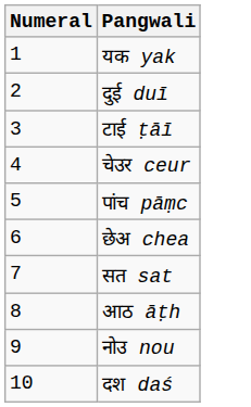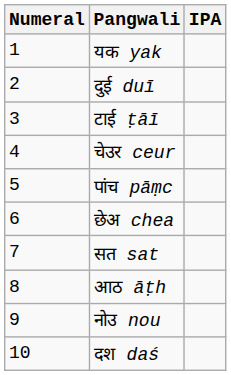 <table class="wikitable">
 <tr>
 <th>Numeral</th>
 <th>Pangwali</th>
+<th>IPA</th>
 </tr>
 <tr>
 <td>1</td>
 <td>यक <em>yak</em></td>
+<td></td>
 </tr>
 <tr>
 <td>2</td>
 <td>दुई <em>duī</em></td>
+<td></td>
 </tr>
 <tr>
 <td>3</td>
 <td>टाई <em>ṭāī</em></td>
+<td></td>
 </tr>
 <tr>
 <td>4</td>
 <td>चेउर <em>ceur</em></td>
+<td></td>
 </tr>
 <tr>
 <td>5</td>
 <td>पांच <em>pāṃc</em></td>
+<td></td>
 </tr>
 <tr>
 <td>6</td>
 <td>छेअ <em>chea</em></td>
+<td></td>
 </tr>
 <tr>
 <td>7</td>
 <td>सत <em>sat</em></td>
+<td></td>
 </tr>
 <tr>
 <td>8</td>
 <td>आठ <em>āṭh</em></td>
+<td></td>
 </tr>
 <tr>
 <td>9</td>
 <td>नोउ <em>nou</em></td>
+<td></td>
 </tr>
 <tr>
 <td>10</td>
 <td>दश <em>daś</em></td>
+<td></td>
 </tr>
 </table>
